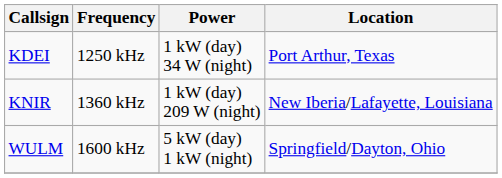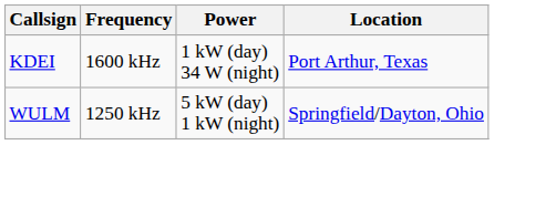 <table class="wikitable">
 <tr>
 <th>Callsign</th>
 <th>Frequency</th>
 <th>Power</th>
 <th>Location</th>
 </tr>
 <tr>
 <td><a href='#'>KDEI</a></td>
-<td>1250 kHz</td>
+<td>1600 kHz</td>
 <td>1 kW (day)<br>34 W (night)</td>
 <td><a href='#'>Port Arthur, Texas</a></td>
 </tr>
 <tr>
-<td><a href='#'>KNIR</a></td>
-<td>1360 kHz</td>
-<td>1 kW (day)<br>209 W (night)</td>
-<td><a href='#'>New Iberia</a>/<a href='#'>Lafayette, Louisiana</a></td>
-</tr>
-<tr>
 <td><a href='#'>WULM</a></td>
-<td>1600 kHz</td>
+<td>1250 kHz</td>
 <td>5 kW (day)<br>1 kW (night)</td>
 <td><a href='#'>Springfield</a>/<a href='#'>Dayton, Ohio</a></td>
 </tr>
 <tr>
 </tr>
 </table>
